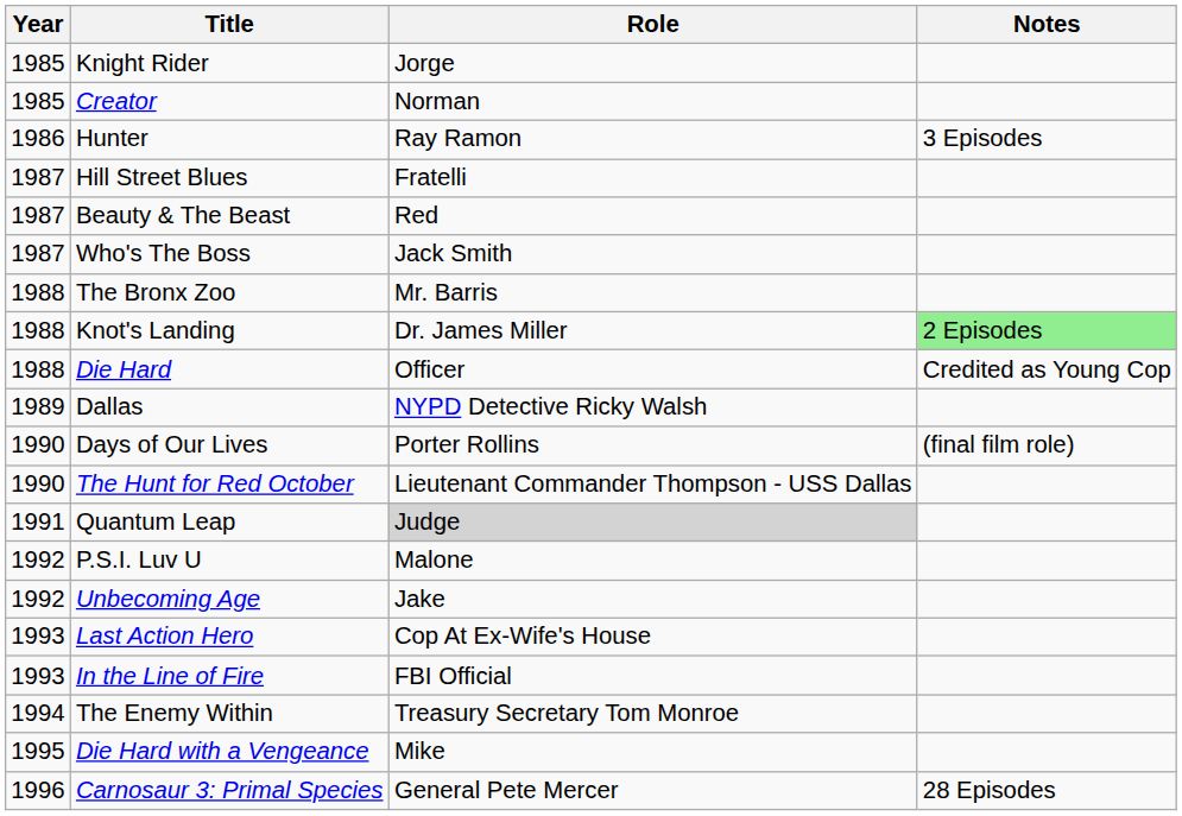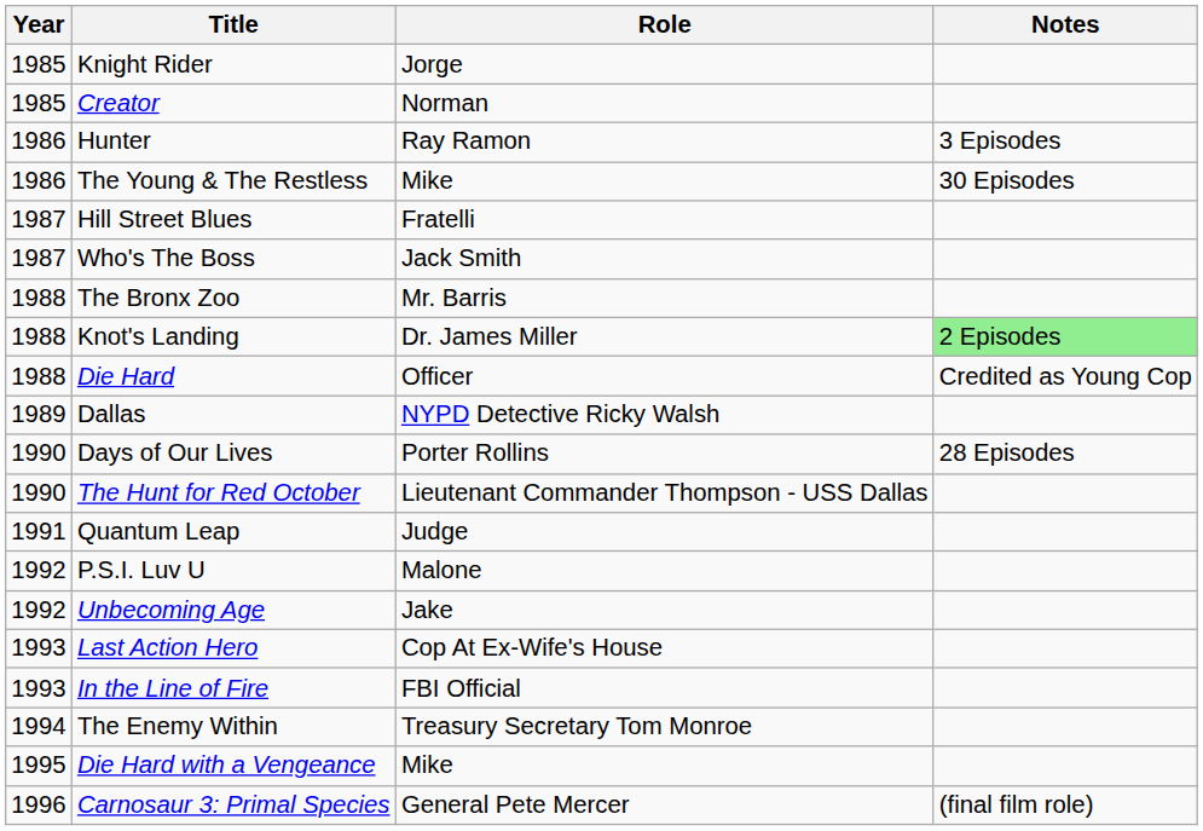 <table class="wikitable">
 <tr>
 <th>Year</th>
 <th>Title</th>
 <th>Role</th>
 <th>Notes</th>
 </tr>
 <tr>
 <td>1985</td>
 <td>Knight Rider</td>
 <td>Jorge</td>
 <td></td>
 </tr>
 <tr>
 <td>1985</td>
 <td><em><a href='#'>Creator</a></em></td>
 <td>Norman</td>
 <td></td>
 </tr>
 <tr>
 <td>1986</td>
 <td>Hunter</td>
 <td>Ray Ramon</td>
 <td>3 Episodes</td>
 </tr>
 <tr>
+<td>1986</td>
+<td>The Young & The Restless</td>
+<td>Mike</td>
+<td>30 Episodes</td>
+</tr>
+<tr>
 <td>1987</td>
 <td>Hill Street Blues</td>
 <td>Fratelli</td>
-<td></td>
-</tr>
-<tr>
-<td>1987</td>
-<td>Beauty & The Beast</td>
-<td>Red</td>
 <td></td>
 </tr>
 <tr>
 <td>1987</td>
 <td>Who's The Boss</td>
 <td>Jack Smith</td>
 <td></td>
 </tr>
 <tr>
 <td>1988</td>
 <td>The Bronx Zoo</td>
 <td>Mr. Barris</td>
 <td></td>
 </tr>
 <tr>
 <td>1988</td>
 <td>Knot's Landing</td>
 <td>Dr. James Miller</td>
 <td style="background: lightgreen;">2 Episodes</td>
 </tr>
 <tr>
 <td>1988</td>
 <td><em><a href='#'>Die Hard</a></em></td>
 <td>Officer</td>
 <td>Credited as Young Cop</td>
 </tr>
 <tr>
 <td>1989</td>
 <td>Dallas</td>
 <td><a href='#'>NYPD</a> Detective Ricky Walsh</td>
 <td></td>
 </tr>
 <tr>
 <td>1990</td>
 <td>Days of Our Lives</td>
 <td>Porter Rollins</td>
-<td>(final film role)</td>
+<td>28 Episodes</td>
 </tr>
 <tr>
 <td>1990</td>
 <td><em><a href='#'>The Hunt for Red October</a></em></td>
 <td>Lieutenant Commander Thompson - USS Dallas</td>
 <td></td>
 </tr>
 <tr>
 <td>1991</td>
 <td>Quantum Leap</td>
-<td style="background: lightgrey;">Judge</td>
+<td>Judge</td>
 <td></td>
 </tr>
 <tr>
 <td>1992</td>
 <td>P.S.I. Luv U</td>
 <td>Malone</td>
 <td></td>
 </tr>
 <tr>
 <td>1992</td>
 <td><em><a href='#'>Unbecoming Age</a></em></td>
 <td>Jake</td>
 <td></td>
 </tr>
 <tr>
 <td>1993</td>
 <td><em><a href='#'>Last Action Hero</a></em></td>
 <td>Cop At Ex-Wife's House</td>
 <td></td>
 </tr>
 <tr>
 <td>1993</td>
 <td><em><a href='#'>In the Line of Fire</a></em></td>
 <td>FBI Official</td>
 <td></td>
 </tr>
 <tr>
 <td>1994</td>
 <td>The Enemy Within</td>
 <td>Treasury Secretary Tom Monroe</td>
 <td></td>
 </tr>
 <tr>
 <td>1995</td>
 <td><em><a href='#'>Die Hard with a Vengeance</a></em></td>
 <td>Mike</td>
 <td></td>
 </tr>
 <tr>
 <td>1996</td>
 <td><em><a href='#'>Carnosaur 3: Primal Species</a></em></td>
 <td>General Pete Mercer</td>
-<td>28 Episodes</td>
+<td>(final film role)</td>
 </tr>
 </table>
